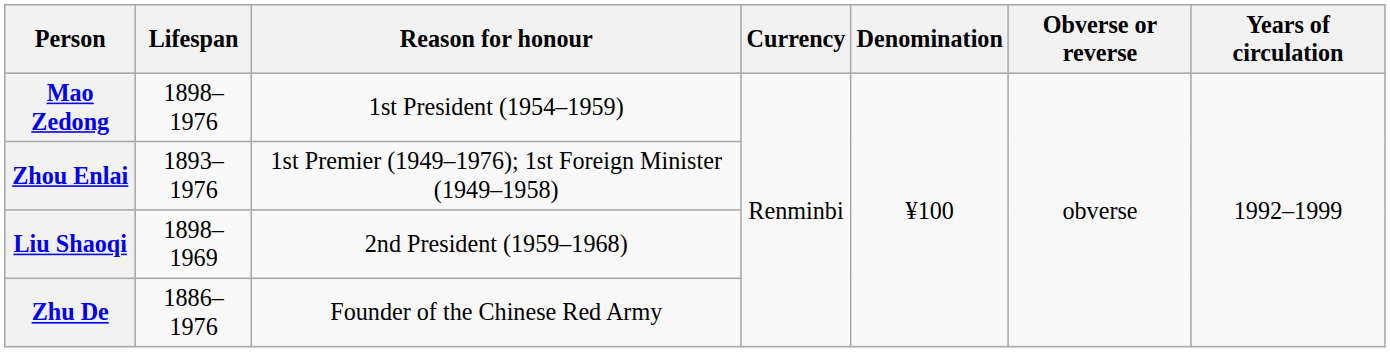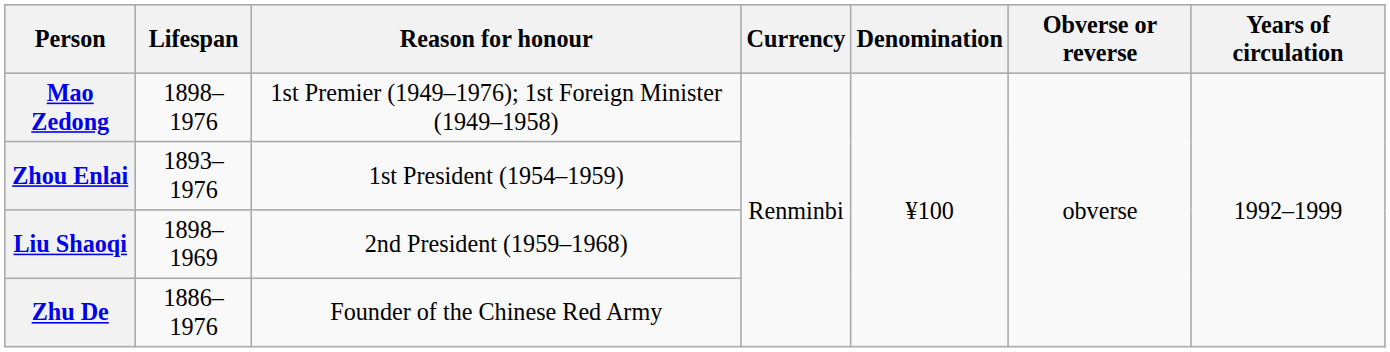 <table class="wikitable" style="font-size:95%; text-align:center;">
 <tr>
 <th>Person</th>
 <th>Lifespan</th>
 <th>Reason for honour</th>
 <th>Currency</th>
 <th>Denomination</th>
 <th>Obverse or reverse</th>
 <th>Years of circulation</th>
 </tr>
 <tr>
 <th><a href='#'>Mao Zedong</a></th>
 <td>1898–1976</td>
-<td>1st President (1954–1959)</td>
+<td>1st Premier (1949–1976); 1st Foreign Minister (1949–1958)</td>
 <td rowspan="4">Renminbi</td>
 <td rowspan="4">¥100</td>
 <td rowspan="4">obverse</td>
 <td rowspan="4">1992–1999</td>
 </tr>
 <tr>
 <th><a href='#'>Zhou Enlai</a></th>
 <td>1893–1976</td>
-<td>1st Premier (1949–1976); 1st Foreign Minister (1949–1958)</td>
+<td>1st President (1954–1959)</td>
 </tr>
 <tr>
 <th><a href='#'>Liu Shaoqi</a></th>
 <td>1898–1969</td>
 <td>2nd President (1959–1968)</td>
 </tr>
 <tr>
 <th><a href='#'>Zhu De</a></th>
 <td>1886–1976</td>
 <td>Founder of the Chinese Red Army</td>
 </tr>
 </table>
